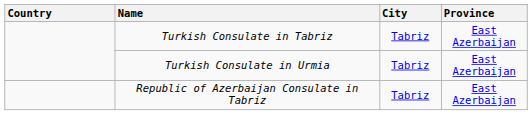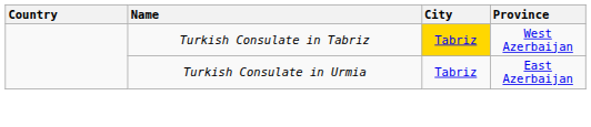 <table class="wikitable" style="margin:auto; text-align:center;">
 <tr>
 <th style="text-align:left; width:130px;">Country</th>
 <th style="text-align:left; width:320px;">Name</th>
 <th style="text-align:left; width:070px;">City</th>
 <th style="text-align:left; width:100px;">Province</th>
 </tr>
 <tr>
 <td rowspan=2></td>
 <td><em>Turkish Consulate in Tabriz</em></td>
-<td><a href='#'>Tabriz</a></td>
-<td><a href='#'>East Azerbaijan</a></td>
+<td style="background: gold;"><a href='#'>Tabriz</a></td>
+<td><a href='#'>West Azerbaijan</a></td>
 </tr>
 <tr>
 <td><em>Turkish Consulate in Urmia</em></td>
 <td><a href='#'>Tabriz</a></td>
 <td><a href='#'>East Azerbaijan</a></td>
 </tr>
-<tr>
-<td></td>
-<td><em>Republic of Azerbaijan Consulate in Tabriz</em></td>
-<td><a href='#'>Tabriz</a></td>
-<td><a href='#'>East Azerbaijan</a></td>
-</tr>
 </table>
